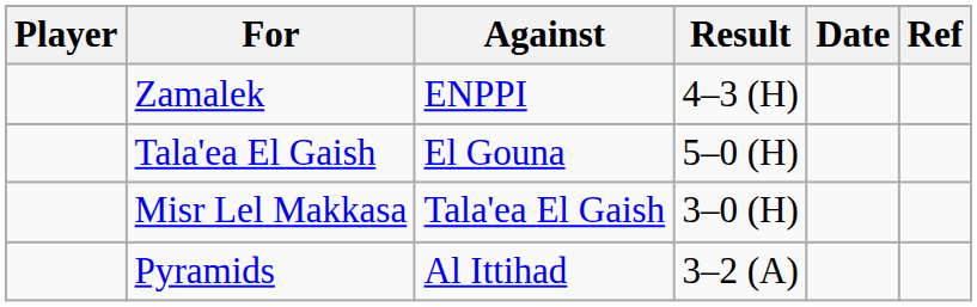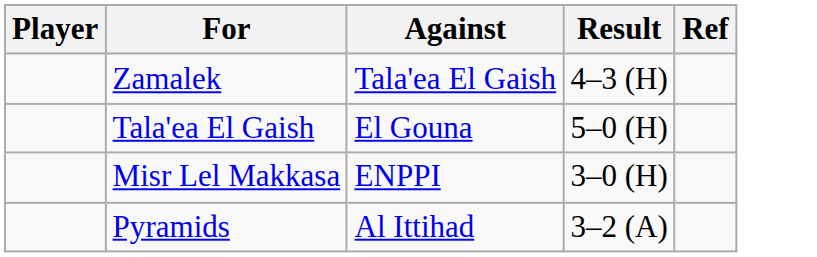 <table class="wikitable">
 <tr>
 <th>Player</th>
 <th>For</th>
 <th>Against</th>
 <th style="text-align:center">Result</th>
-<th>Date</th>
 <th>Ref</th>
 </tr>
 <tr>
 <td> </td>
 <td><a href='#'>Zamalek</a></td>
-<td><a href='#'>ENPPI</a></td>
+<td><a href='#'>Tala'ea El Gaish</a></td>
 <td>4–3 (H)</td>
-<td></td>
 <td></td>
 </tr>
 <tr>
 <td> </td>
 <td><a href='#'>Tala'ea El Gaish</a></td>
 <td><a href='#'>El Gouna</a></td>
 <td>5–0 (H)</td>
 <td></td>
-<td></td>
 </tr>
 <tr>
 <td> </td>
 <td><a href='#'>Misr Lel Makkasa</a></td>
-<td><a href='#'>Tala'ea El Gaish</a></td>
+<td><a href='#'>ENPPI</a></td>
 <td>3–0 (H)</td>
-<td></td>
 <td></td>
 </tr>
 <tr>
 <td> </td>
 <td><a href='#'>Pyramids</a></td>
 <td><a href='#'>Al Ittihad</a></td>
 <td>3–2 (A)</td>
 <td></td>
-<td></td>
 </tr>
 </table>
